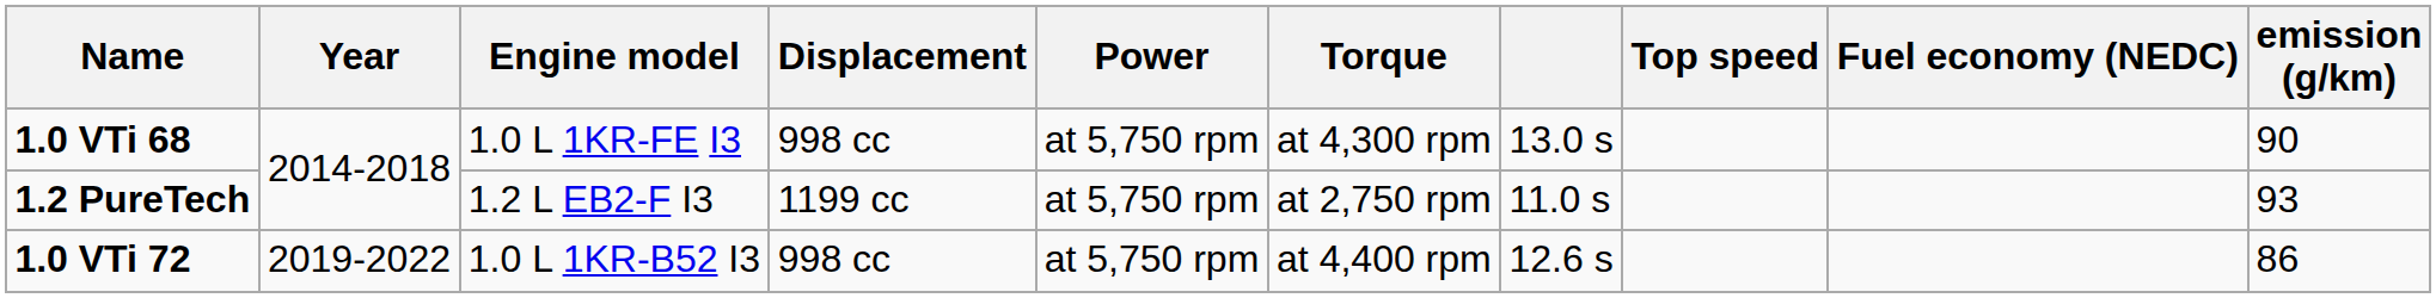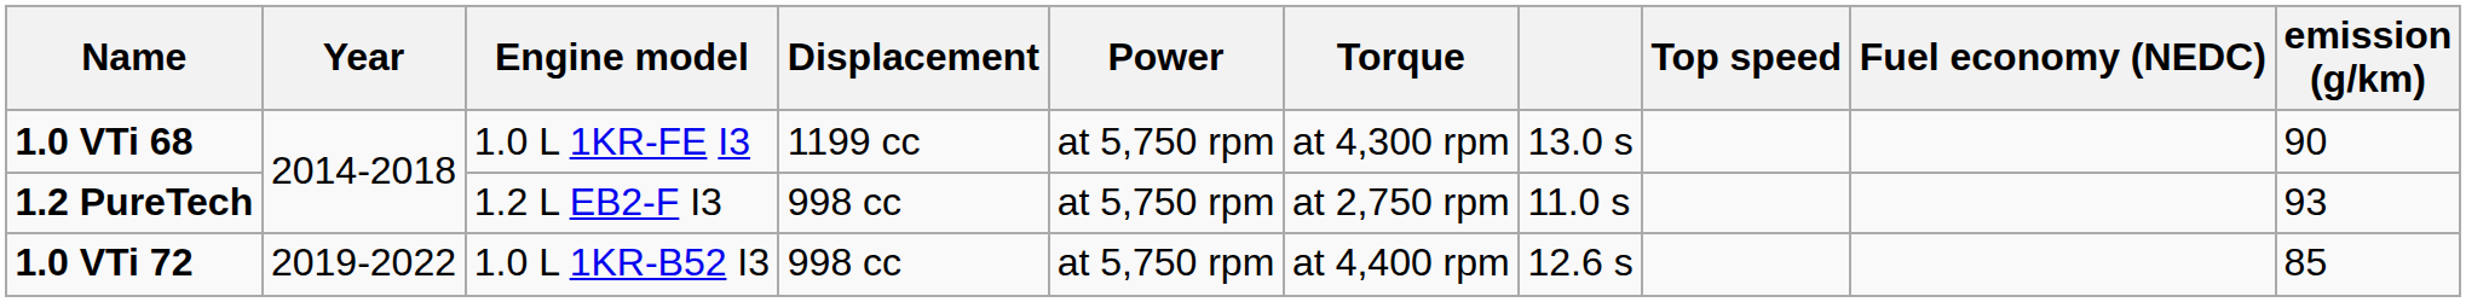 <table class="wikitable">
 <tr>
 <th>Name</th>
 <th>Year</th>
 <th>Engine model</th>
 <th>Displacement</th>
 <th>Power</th>
 <th>Torque</th>
 <th></th>
 <th>Top speed</th>
 <th>Fuel economy (NEDC)</th>
 <th> emission<br>(g/km)</th>
 </tr>
 <tr>
 <td><strong>1.0 VTi 68</strong></td>
 <td rowspan="2">2014-2018</td>
 <td>1.0 L <a href='#'>1KR-FE</a> <a href='#'>I3</a></td>
-<td>998 cc</td>
+<td>1199 cc</td>
 <td> at 5,750 rpm</td>
 <td> at 4,300 rpm</td>
 <td>13.0 s</td>
 <td></td>
 <td></td>
 <td>90</td>
 </tr>
 <tr>
 <td><strong>1.2 PureTech</strong></td>
 <td>1.2 L <a href='#'>EB2-F</a> I3</td>
-<td>1199 cc</td>
+<td>998 cc</td>
 <td> at 5,750 rpm</td>
 <td> at 2,750 rpm</td>
 <td>11.0 s</td>
 <td></td>
 <td></td>
 <td>93</td>
 </tr>
 <tr>
 <td><strong>1.0 VTi 72</strong></td>
 <td>2019-2022</td>
 <td>1.0 L <a href='#'>1KR-B52</a> I3</td>
 <td>998 cc</td>
 <td> at 5,750 rpm</td>
 <td> at 4,400 rpm</td>
 <td>12.6 s</td>
 <td></td>
 <td></td>
-<td>86</td>
+<td>85</td>
 </tr>
 </table>
